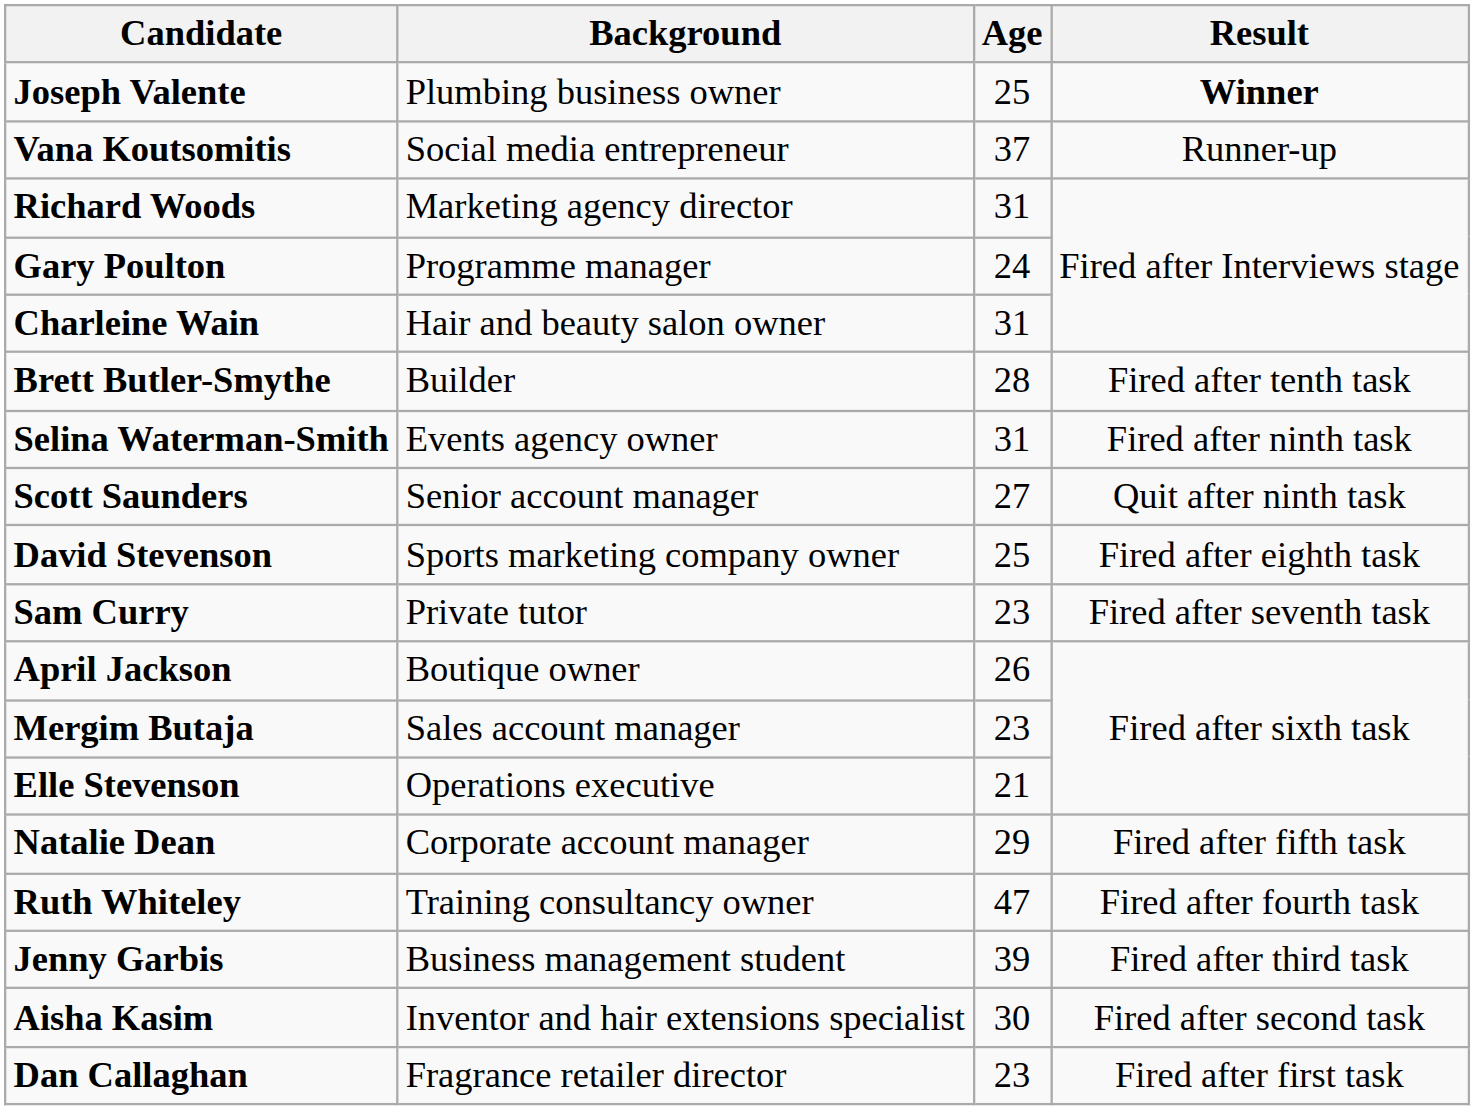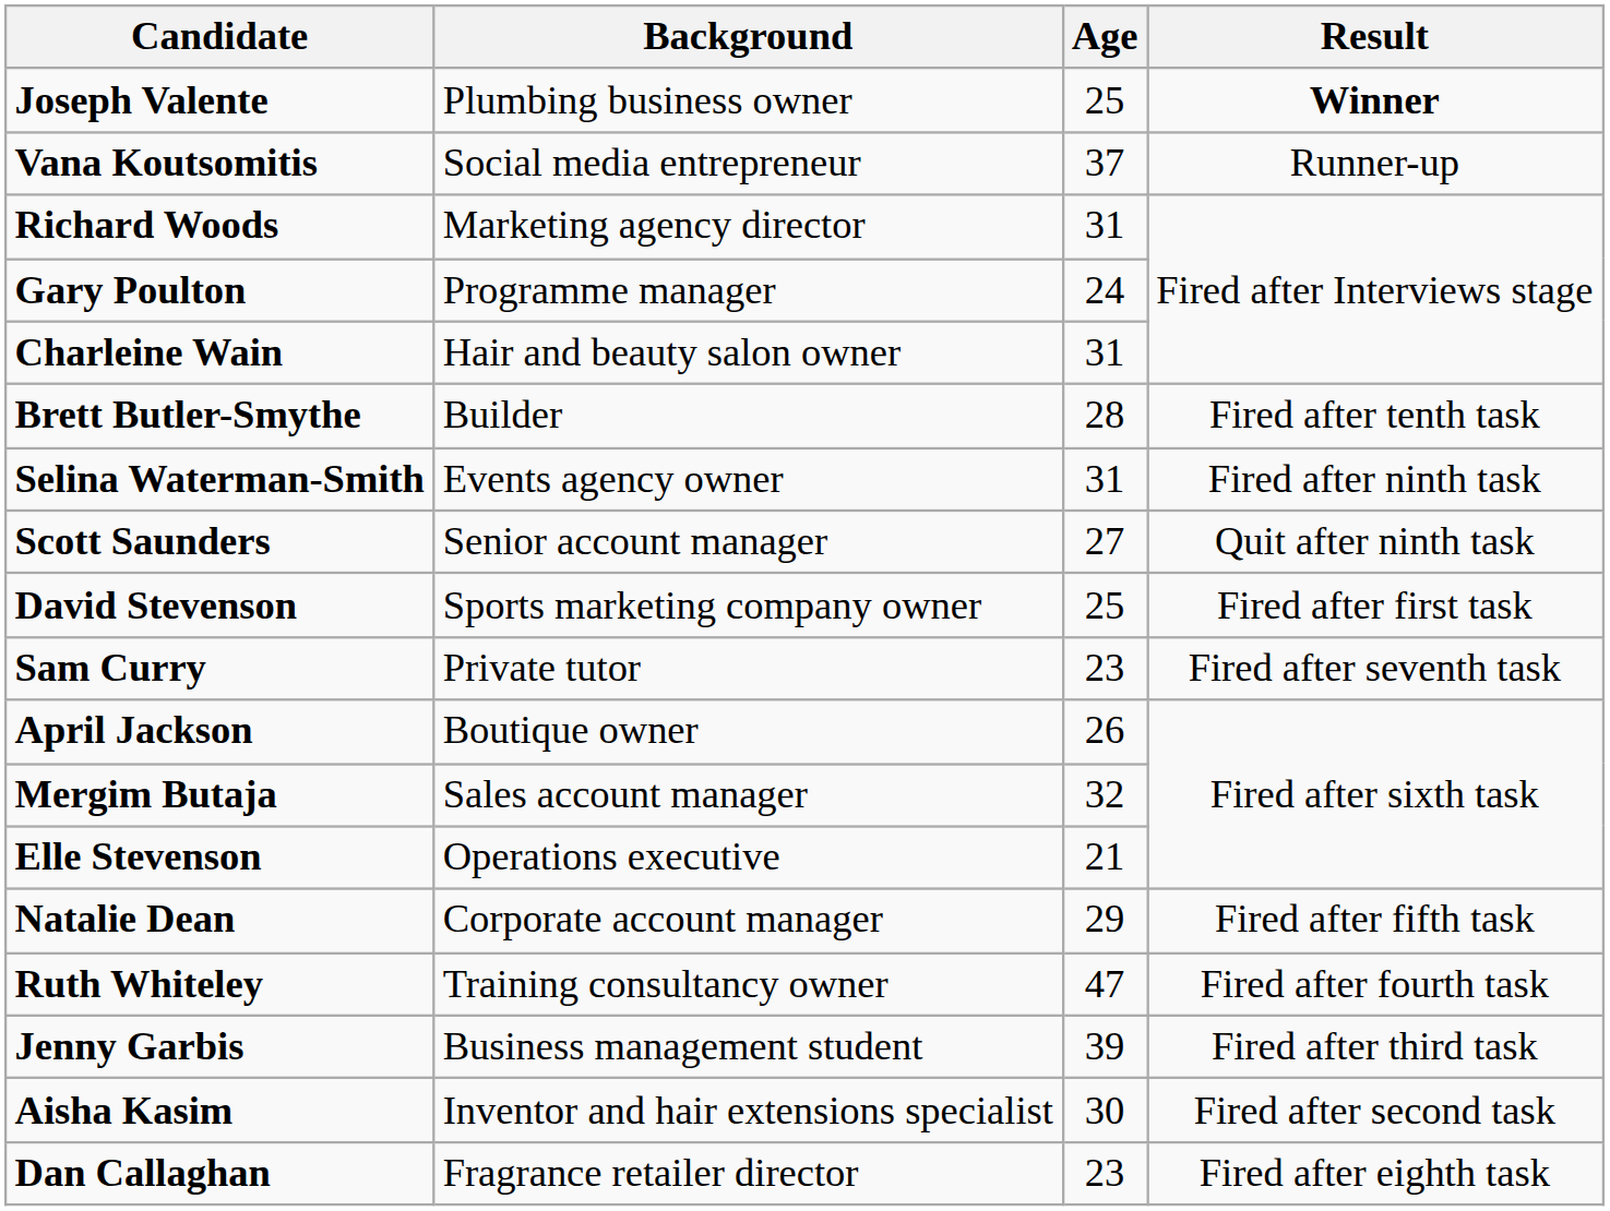 <table class="wikitable sortable">
 <tr>
 <th>Candidate</th>
 <th>Background</th>
 <th>Age</th>
 <th>Result</th>
 </tr>
 <tr>
 <td><strong>Joseph Valente</strong></td>
 <td>Plumbing business owner</td>
 <td style="text-align:center">25</td>
 <td style="text-align:center;"><strong>Winner</strong></td>
 </tr>
 <tr>
 <td><strong>Vana Koutsomitis</strong></td>
 <td>Social media entrepreneur</td>
 <td style="text-align:center">37</td>
 <td style="text-align:center;">Runner-up</td>
 </tr>
 <tr>
 <td><strong>Richard Woods</strong></td>
 <td>Marketing agency director</td>
 <td style="text-align:center">31</td>
 <td style="text-align:center" rowspan="3">Fired after Interviews stage</td>
 </tr>
 <tr>
 <td><strong>Gary Poulton</strong></td>
 <td>Programme manager</td>
 <td style="text-align:center">24</td>
 </tr>
 <tr>
 <td><strong>Charleine Wain</strong></td>
 <td>Hair and beauty salon owner</td>
 <td style="text-align:center">31</td>
 </tr>
 <tr>
 <td><strong>Brett Butler-Smythe</strong></td>
 <td>Builder</td>
 <td style="text-align:center">28</td>
 <td style="text-align:center;">Fired after tenth task</td>
 </tr>
 <tr>
 <td><strong>Selina Waterman-Smith</strong></td>
 <td>Events agency owner</td>
 <td style="text-align:center">31</td>
 <td style="text-align:center;">Fired after ninth task</td>
 </tr>
 <tr>
 <td><strong>Scott Saunders</strong></td>
 <td>Senior account manager</td>
 <td style="text-align:center">27</td>
 <td style="text-align:center;">Quit after ninth task</td>
 </tr>
 <tr>
 <td><strong>David Stevenson</strong></td>
 <td>Sports marketing company owner</td>
 <td style="text-align:center">25</td>
-<td style="text-align:center;">Fired after eighth task</td>
+<td style="text-align:center;">Fired after first task</td>
 </tr>
 <tr>
 <td><strong>Sam Curry</strong></td>
 <td>Private tutor</td>
 <td style="text-align:center">23</td>
 <td style="text-align:center;">Fired after seventh task</td>
 </tr>
 <tr>
 <td><strong>April Jackson</strong></td>
 <td>Boutique owner</td>
 <td style="text-align:center">26</td>
 <td style="text-align:center" rowspan="3">Fired after sixth task</td>
 </tr>
 <tr>
 <td><strong>Mergim Butaja</strong></td>
 <td>Sales account manager</td>
-<td style="text-align:center">23</td>
+<td style="text-align:center">32</td>
 </tr>
 <tr>
 <td><strong>Elle Stevenson</strong></td>
 <td>Operations executive</td>
 <td style="text-align:center">21</td>
 </tr>
 <tr>
 <td><strong>Natalie Dean</strong></td>
 <td>Corporate account manager</td>
 <td style="text-align:center">29</td>
 <td style="text-align:center;">Fired after fifth task</td>
 </tr>
 <tr>
 <td><strong>Ruth Whiteley</strong></td>
 <td>Training consultancy owner</td>
 <td style="text-align:center">47</td>
 <td style="text-align:center;">Fired after fourth task</td>
 </tr>
 <tr>
 <td><strong>Jenny Garbis</strong></td>
 <td>Business management student</td>
 <td style="text-align:center">39</td>
 <td style="text-align:center;">Fired after third task</td>
 </tr>
 <tr>
 <td><strong>Aisha Kasim</strong></td>
 <td>Inventor and hair extensions specialist</td>
 <td style="text-align:center">30</td>
 <td style="text-align:center;">Fired after second task</td>
 </tr>
 <tr>
 <td><strong>Dan Callaghan</strong></td>
 <td>Fragrance retailer director</td>
 <td style="text-align:center">23</td>
-<td style="text-align:center;">Fired after first task</td>
+<td style="text-align:center;">Fired after eighth task</td>
 </tr>
 </table>
